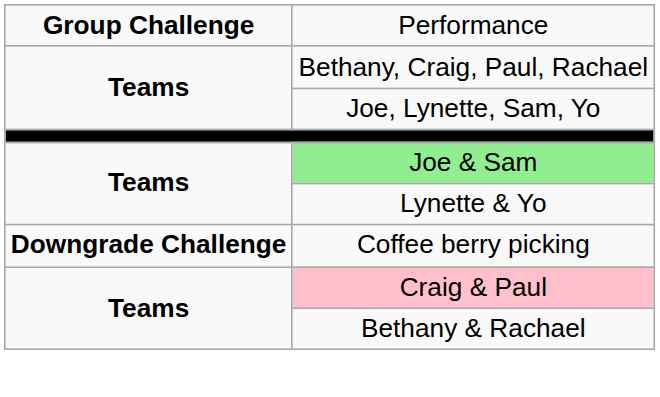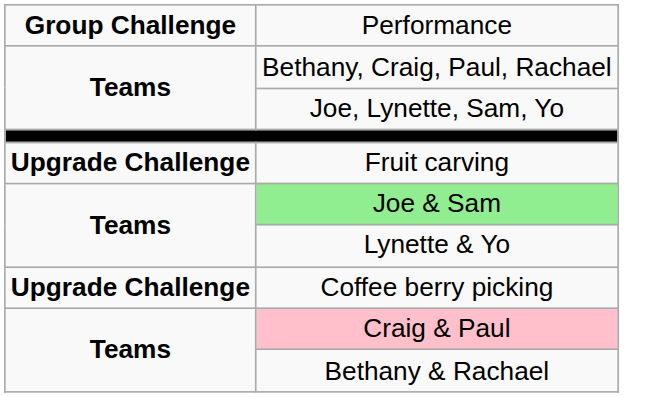 <table class="wikitable" style="text-align:center;">
 <tr>
 <td><strong>Group Challenge</strong></td>
 <td>Performance</td>
 </tr>
 <tr>
 <td rowspan="2"><strong>Teams</strong></td>
 <td>Bethany, Craig, Paul, Rachael</td>
 </tr>
 <tr>
 <td>Joe, Lynette, Sam, Yo</td>
 </tr>
 <tr>
 <td colspan="2" style="background:black;"></td>
 </tr>
 <tr>
+<td><strong>Upgrade Challenge</strong></td>
+<td>Fruit carving</td>
+</tr>
+<tr>
 <td rowspan="2"><strong>Teams</strong></td>
 <td style="background:lightgreen;">Joe & Sam</td>
 </tr>
 <tr>
 <td>Lynette & Yo</td>
 </tr>
 <tr>
-<td><strong>Downgrade Challenge</strong></td>
+<td><strong>Upgrade Challenge</strong></td>
 <td>Coffee berry picking</td>
 </tr>
 <tr>
 <td rowspan="2"><strong>Teams</strong></td>
 <td style="background:pink;">Craig & Paul</td>
 </tr>
 <tr>
 <td>Bethany & Rachael</td>
 </tr>
 </table>
